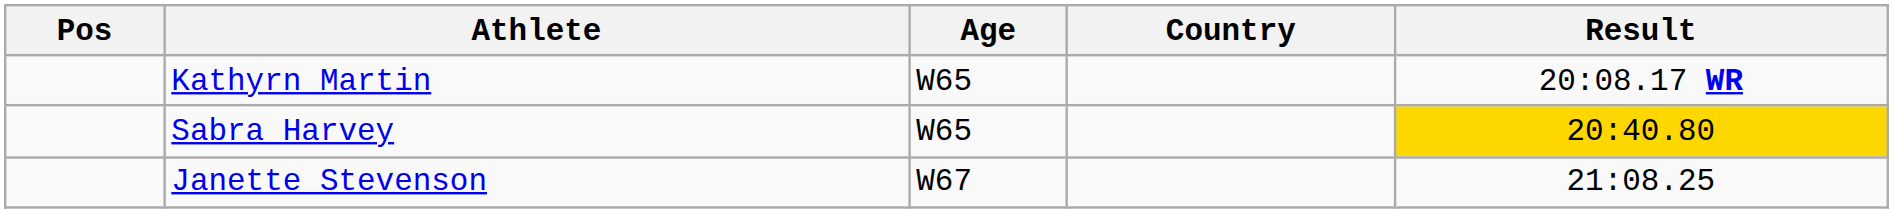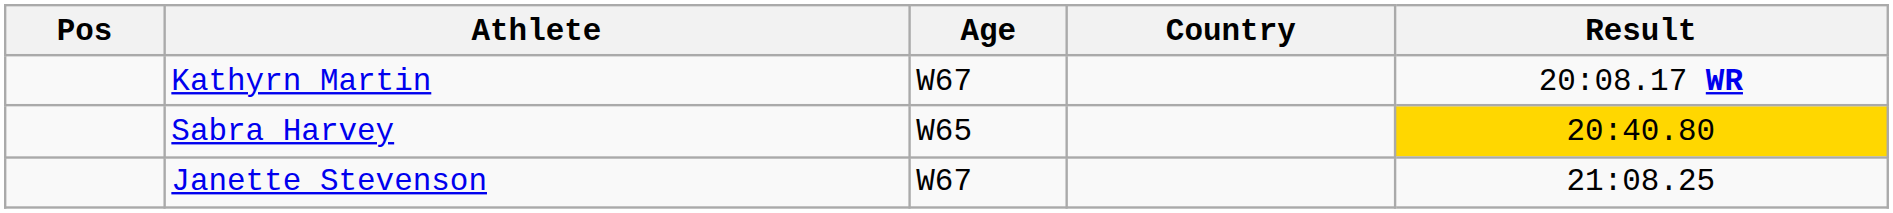 <table class="wikitable"  style="text-align:center; width:50%;">
 <tr>
 <th>Pos</th>
 <th>Athlete</th>
 <th>Age</th>
 <th>Country</th>
 <th>Result</th>
 </tr>
 <tr>
 <td align=center></td>
 <td align=left><a href='#'>Kathyrn Martin</a></td>
-<td align=left>W65</td>
+<td align=left>W67</td>
 <td align=left></td>
 <td>20:08.17  <strong><a href='#'>WR</a></strong></td>
 </tr>
 <tr>
 <td align=center></td>
 <td align=left><a href='#'>Sabra Harvey</a></td>
 <td align=left>W65</td>
 <td align=left></td>
 <td style="background: gold;">20:40.80</td>
 </tr>
 <tr>
 <td align=center></td>
 <td align=left><a href='#'>Janette Stevenson</a></td>
 <td align=left>W67</td>
 <td align=left></td>
 <td>21:08.25</td>
 </tr>
 </table>
